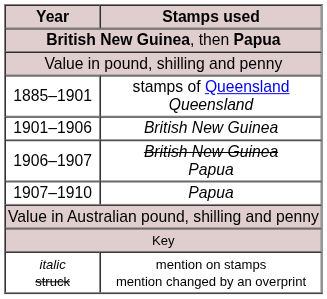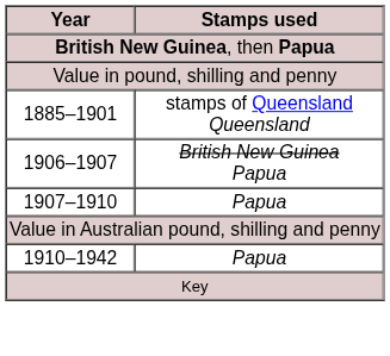 <table border="1" cellpadding="2" cellspacing="0" style="text-align:center">
 <tr>
 <th style="background:#E0CECE">Year</th>
 <th style="background:#E0CECE">Stamps used</th>
 </tr>
 <tr>
 <td style="background:#E0CECE" colspan="2"><strong>British New Guinea</strong>, then <strong>Papua</strong></td>
 </tr>
 <tr>
 <td style="background:#E0CECE" colspan="2">Value in pound, shilling and penny</td>
 </tr>
 <tr>
 <td>1885–1901</td>
 <td>stamps of <a href='#'>Queensland</a><br><em>Queensland</em></td>
 </tr>
 <tr>
-<td>1901–1906</td>
-<td><em>British New Guinea</em></td>
-</tr>
-<tr>
 <td>1906–1907</td>
 <td><s><em>British New Guinea</em></s><br><em>Papua</em></td>
 </tr>
 <tr>
 <td>1907–1910</td>
 <td><em>Papua</em></td>
 </tr>
 <tr>
 <td style="background:#E0CECE" colspan="2">Value in Australian pound, shilling and penny</td>
 </tr>
 <tr>
-<td style="background:#E0CECE" colspan="2"><small>Key</small></td>
+<td>1910–1942</td>
+<td><em>Papua</em></td>
 </tr>
 <tr>
-<td><small><em>italic</em><br><s>struck</s></small></td>
-<td><small>mention on stamps<br>mention changed by an overprint</small></td>
+<td style="background:#E0CECE" colspan="2"><small>Key</small></td>
 </tr>
 <tr>
 </tr>
 </table>
